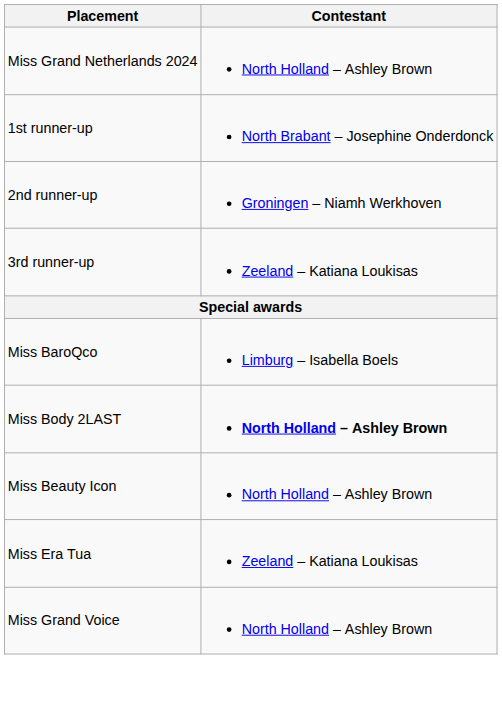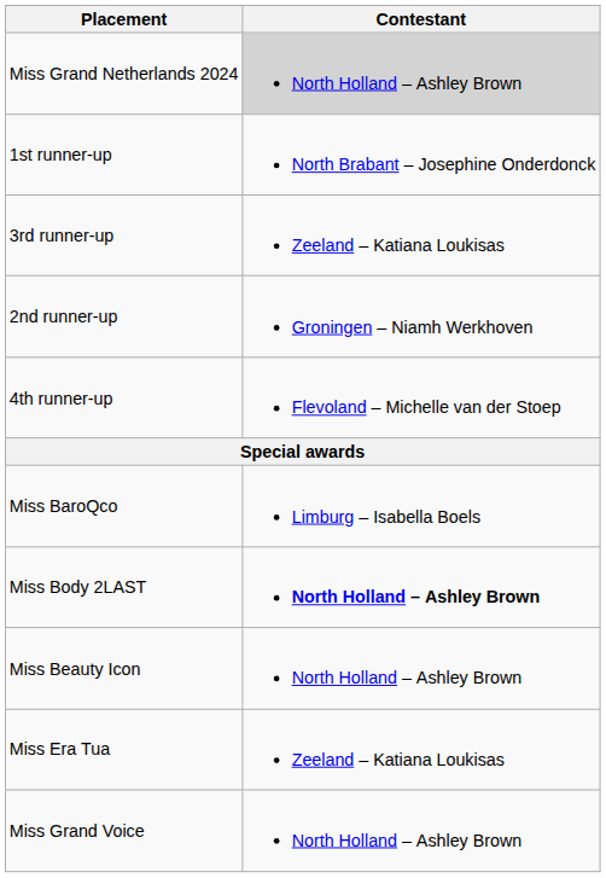 <table class="wikitable col1center col2left" style="font-size: 95%;">
 <tr>
 <th>Placement</th>
 <th>Contestant</th>
 </tr>
 <tr>
 <td>Miss Grand Netherlands 2024</td>
-<td><br><ul><li><a href='#'>North Holland</a> – Ashley Brown</li></ul></td>
+<td style="background: lightgrey;"><br><ul><li><a href='#'>North Holland</a> – Ashley Brown</li></ul></td>
 </tr>
 <tr>
 <td>1st runner-up</td>
 <td><br><ul><li><a href='#'>North Brabant</a> – Josephine Onderdonck</li></ul></td>
 </tr>
 <tr>
+<td>3rd runner-up</td>
+<td><br><ul><li><a href='#'>Zeeland</a> – Katiana Loukisas</li></ul></td>
+</tr>
+<tr>
 <td>2nd runner-up</td>
 <td><br><ul><li><a href='#'>Groningen</a> – Niamh Werkhoven</li></ul></td>
 </tr>
 <tr>
-<td>3rd runner-up</td>
-<td><br><ul><li><a href='#'>Zeeland</a> – Katiana Loukisas</li></ul></td>
+<td>4th runner-up</td>
+<td><br><ul><li><a href='#'>Flevoland</a> – Michelle van der Stoep</li></ul></td>
 </tr>
 <tr>
 <th colspan=2>Special awards</th>
 </tr>
 <tr>
 <td>Miss BaroQco</td>
 <td><br><ul><li><a href='#'>Limburg</a> – Isabella Boels</li></ul></td>
 </tr>
 <tr>
 <td>Miss Body 2LAST</td>
 <td><strong><br><ul><li><a href='#'>North Holland</a> – Ashley Brown</li></ul></strong></td>
 </tr>
 <tr>
 <td>Miss Beauty Icon</td>
 <td><br><ul><li><a href='#'>North Holland</a> – Ashley Brown</li></ul></td>
 </tr>
 <tr>
 <td>Miss Era Tua</td>
 <td><br><ul><li><a href='#'>Zeeland</a> – Katiana Loukisas</li></ul></td>
 </tr>
 <tr>
 <td>Miss Grand Voice</td>
 <td><br><ul><li><a href='#'>North Holland</a> – Ashley Brown</li></ul></td>
 </tr>
 </table>
